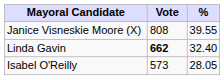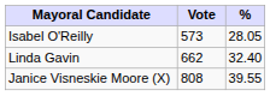 <table class="wikitable">
 <tr>
 <th style="background:#ddf; width:200px;">Mayoral Candidate </th>
 <th style="background:#ddf; width:50px;">Vote</th>
 <th style="background:#ddf; width:30px;">%</th>
 </tr>
 <tr>
+<td>Isabel O'Reilly</td>
+<td>573</td>
+<td>28.05</td>
+</tr>
+<tr>
+<td>Linda Gavin</td>
+<td>662</td>
+<td>32.40</td>
+</tr>
+<tr>
 <td>Janice Visneskie Moore (X)</td>
 <td>808</td>
 <td>39.55</td>
 </tr>
-<tr>
-<td>Linda Gavin</td>
-<td><strong>662</strong></td>
-<td>32.40</td>
-</tr>
-<tr>
-<td>Isabel O'Reilly</td>
-<td>573</td>
-<td>28.05</td>
-</tr>
 </table>
